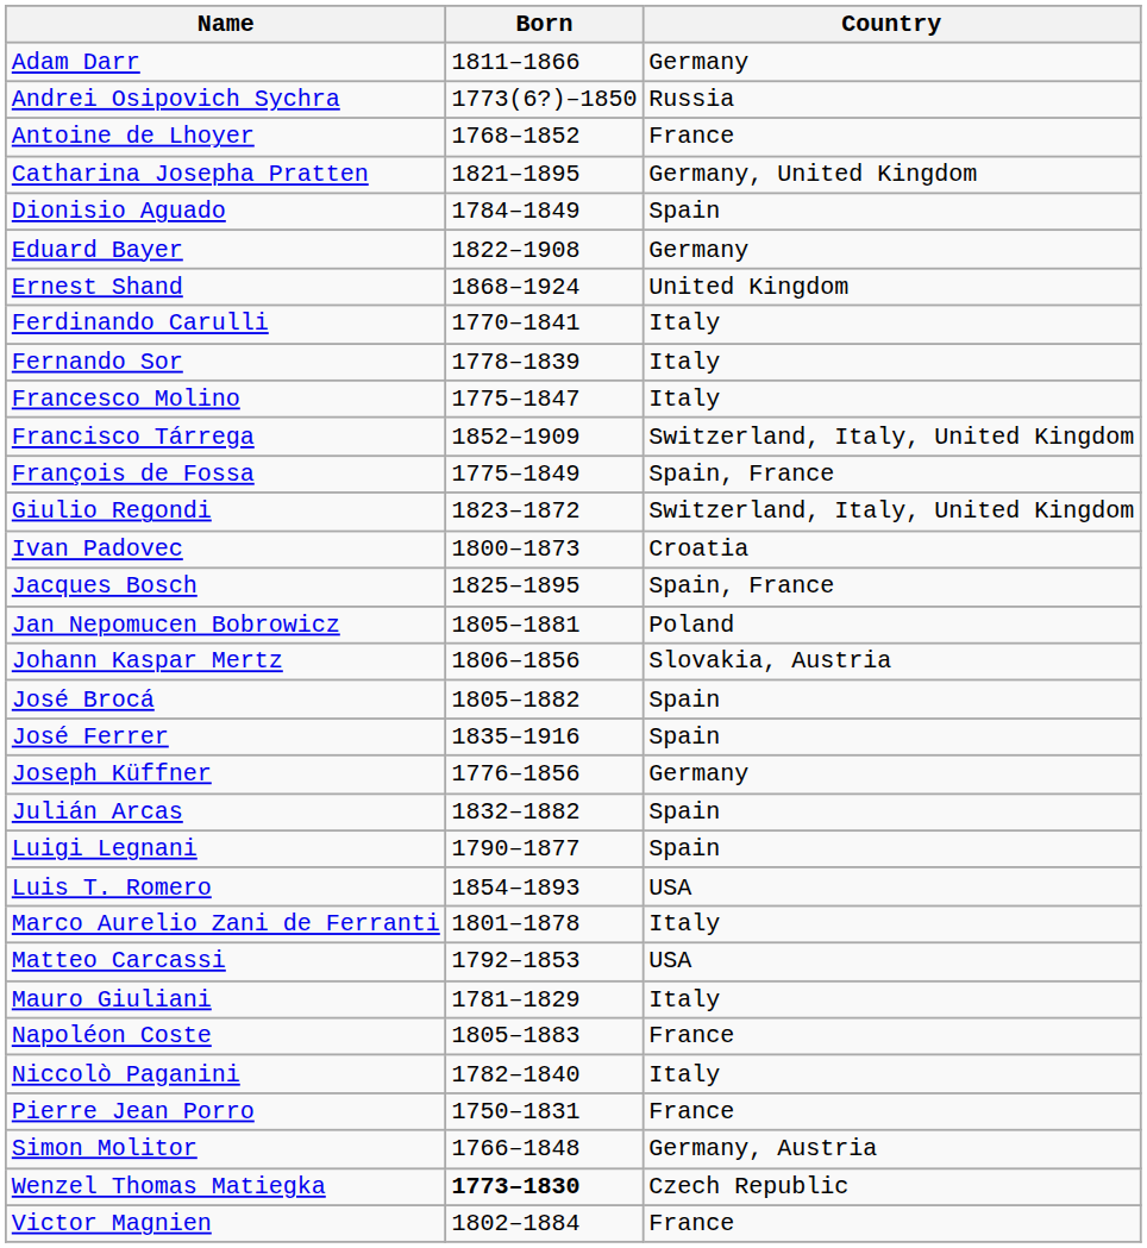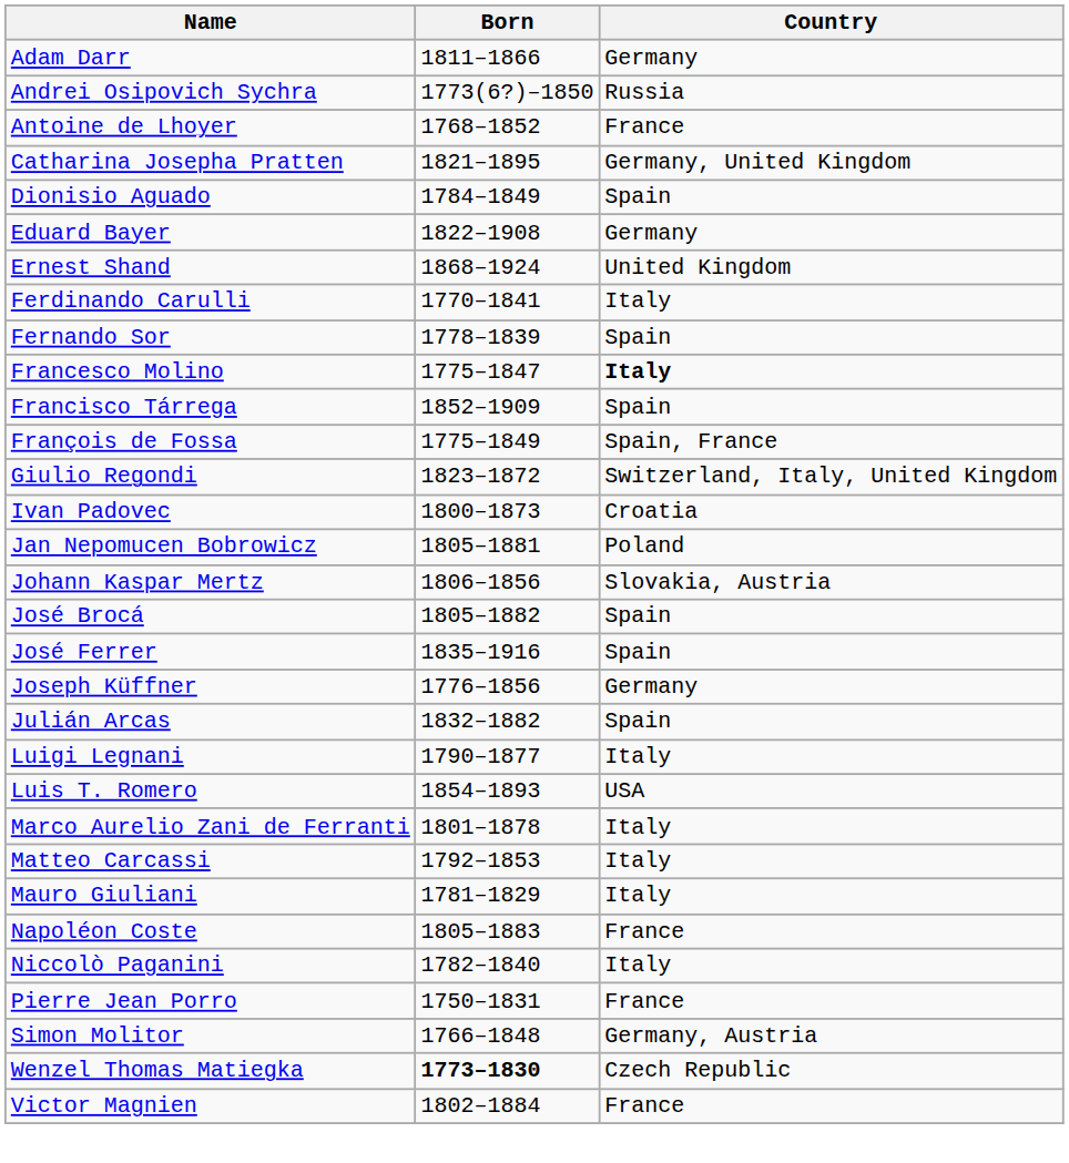 <table class="wikitable sortable" style="font-size: 85%;">
 <tr>
 <th>Name</th>
 <th>Born</th>
 <th>Country</th>
 </tr>
 <tr>
 <td><a href='#'>Adam Darr</a></td>
 <td>1811–1866</td>
 <td>Germany</td>
 </tr>
 <tr>
 <td><a href='#'>Andrei Osipovich Sychra</a></td>
 <td>1773(6?)–1850</td>
 <td>Russia</td>
 </tr>
 <tr>
 <td><a href='#'>Antoine de Lhoyer</a></td>
 <td>1768–1852</td>
 <td>France</td>
 </tr>
 <tr>
 <td><a href='#'>Catharina Josepha Pratten</a></td>
 <td>1821–1895</td>
 <td>Germany, United Kingdom</td>
 </tr>
 <tr>
 <td><a href='#'>Dionisio Aguado</a></td>
 <td>1784–1849</td>
 <td>Spain</td>
 </tr>
 <tr>
 <td><a href='#'>Eduard Bayer</a></td>
 <td>1822–1908</td>
 <td>Germany</td>
 </tr>
 <tr>
 <td><a href='#'>Ernest Shand</a></td>
 <td>1868–1924</td>
 <td>United Kingdom</td>
 </tr>
 <tr>
 <td><a href='#'>Ferdinando Carulli</a></td>
 <td>1770–1841</td>
 <td>Italy</td>
 </tr>
 <tr>
 <td><a href='#'>Fernando Sor</a></td>
 <td>1778–1839</td>
-<td>Italy</td>
+<td>Spain</td>
 </tr>
 <tr>
 <td><a href='#'>Francesco Molino</a></td>
 <td>1775–1847</td>
-<td>Italy</td>
+<td><strong>Italy</strong></td>
 </tr>
 <tr>
 <td><a href='#'>Francisco Tárrega</a></td>
 <td>1852–1909</td>
-<td>Switzerland, Italy, United Kingdom</td>
+<td>Spain</td>
 </tr>
 <tr>
 <td><a href='#'>François de Fossa</a></td>
 <td>1775–1849</td>
 <td>Spain, France</td>
 </tr>
 <tr>
 <td><a href='#'>Giulio Regondi</a></td>
 <td>1823–1872</td>
 <td>Switzerland, Italy, United Kingdom</td>
 </tr>
 <tr>
 <td><a href='#'>Ivan Padovec</a></td>
 <td>1800–1873</td>
 <td>Croatia</td>
-</tr>
-<tr>
-<td><a href='#'>Jacques Bosch</a></td>
-<td>1825–1895</td>
-<td>Spain, France</td>
 </tr>
 <tr>
 <td><a href='#'>Jan Nepomucen Bobrowicz</a></td>
 <td>1805–1881</td>
 <td>Poland</td>
 </tr>
 <tr>
 <td><a href='#'>Johann Kaspar Mertz</a></td>
 <td>1806–1856</td>
 <td>Slovakia, Austria</td>
 </tr>
 <tr>
 <td><a href='#'>José Brocá</a></td>
 <td>1805–1882</td>
 <td>Spain</td>
 </tr>
 <tr>
 <td><a href='#'>José Ferrer</a></td>
 <td>1835–1916</td>
 <td>Spain</td>
 </tr>
 <tr>
 <td><a href='#'>Joseph Küffner</a></td>
 <td>1776–1856</td>
 <td>Germany</td>
 </tr>
 <tr>
 <td><a href='#'>Julián Arcas</a></td>
 <td>1832–1882</td>
 <td>Spain</td>
 </tr>
 <tr>
 <td><a href='#'>Luigi Legnani</a></td>
 <td>1790–1877</td>
-<td>Spain</td>
+<td>Italy</td>
 </tr>
 <tr>
 <td><a href='#'>Luis T. Romero</a></td>
 <td>1854–1893</td>
 <td>USA</td>
 </tr>
 <tr>
 <td><a href='#'>Marco Aurelio Zani de Ferranti</a></td>
 <td>1801–1878</td>
 <td>Italy</td>
 </tr>
 <tr>
 <td><a href='#'>Matteo Carcassi</a></td>
 <td>1792–1853</td>
-<td>USA</td>
+<td>Italy</td>
 </tr>
 <tr>
 <td><a href='#'>Mauro Giuliani</a></td>
 <td>1781–1829</td>
 <td>Italy</td>
 </tr>
 <tr>
 <td><a href='#'>Napoléon Coste</a></td>
 <td>1805–1883</td>
 <td>France</td>
 </tr>
 <tr>
 <td><a href='#'>Niccolò Paganini</a></td>
 <td>1782–1840</td>
 <td>Italy</td>
 </tr>
 <tr>
 <td><a href='#'>Pierre Jean Porro</a></td>
 <td>1750–1831</td>
 <td>France</td>
 </tr>
 <tr>
 <td><a href='#'>Simon Molitor</a></td>
 <td>1766–1848</td>
 <td>Germany, Austria</td>
 </tr>
 <tr>
 <td><a href='#'>Wenzel Thomas Matiegka</a></td>
 <td><strong>1773–1830</strong></td>
 <td>Czech Republic</td>
 </tr>
 <tr>
 <td><a href='#'>Victor Magnien</a></td>
 <td>1802–1884</td>
 <td>France</td>
 </tr>
 </table>
